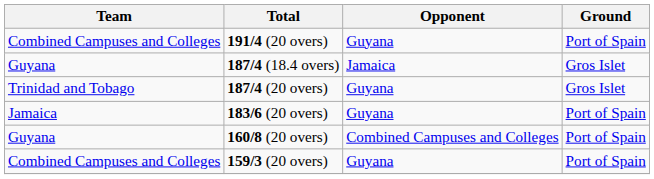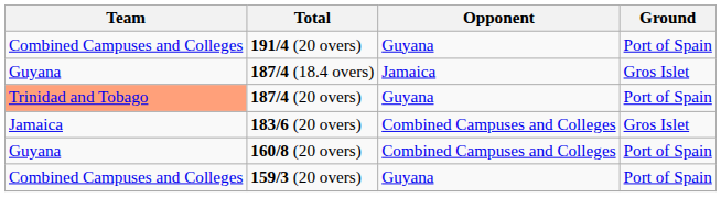 <table class="wikitable">
 <tr>
 <th>Team</th>
 <th>Total</th>
 <th>Opponent</th>
 <th>Ground</th>
 </tr>
 <tr>
 <td><a href='#'>Combined Campuses and Colleges</a></td>
 <td><strong>191/4</strong> (20 overs)</td>
 <td><a href='#'>Guyana</a></td>
 <td><a href='#'>Port of Spain</a></td>
 </tr>
 <tr>
 <td><a href='#'>Guyana</a></td>
 <td><strong>187/4</strong> (18.4 overs)</td>
 <td><a href='#'>Jamaica</a></td>
 <td><a href='#'>Gros Islet</a></td>
 </tr>
 <tr>
-<td><a href='#'>Trinidad and Tobago</a></td>
+<td style="background: lightsalmon;"><a href='#'>Trinidad and Tobago</a></td>
 <td><strong>187/4</strong> (20 overs)</td>
 <td><a href='#'>Guyana</a></td>
-<td><a href='#'>Gros Islet</a></td>
+<td><a href='#'>Port of Spain</a></td>
 </tr>
 <tr>
 <td><a href='#'>Jamaica</a></td>
 <td><strong>183/6</strong> (20 overs)</td>
-<td><a href='#'>Guyana</a></td>
-<td><a href='#'>Port of Spain</a></td>
+<td><a href='#'>Combined Campuses and Colleges</a></td>
+<td><a href='#'>Gros Islet</a></td>
 </tr>
 <tr>
 <td><a href='#'>Guyana</a></td>
 <td><strong>160/8</strong> (20 overs)</td>
 <td><a href='#'>Combined Campuses and Colleges</a></td>
 <td><a href='#'>Port of Spain</a></td>
 </tr>
 <tr>
 <td><a href='#'>Combined Campuses and Colleges</a></td>
 <td><strong>159/3</strong> (20 overs)</td>
 <td><a href='#'>Guyana</a></td>
 <td><a href='#'>Port of Spain</a></td>
 </tr>
 <tr>
 </tr>
 </table>
